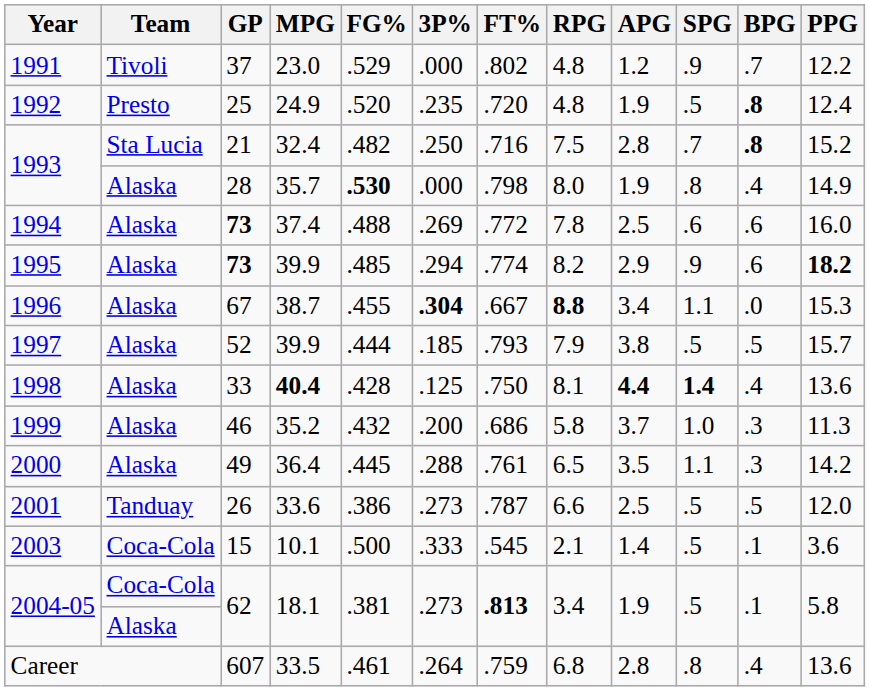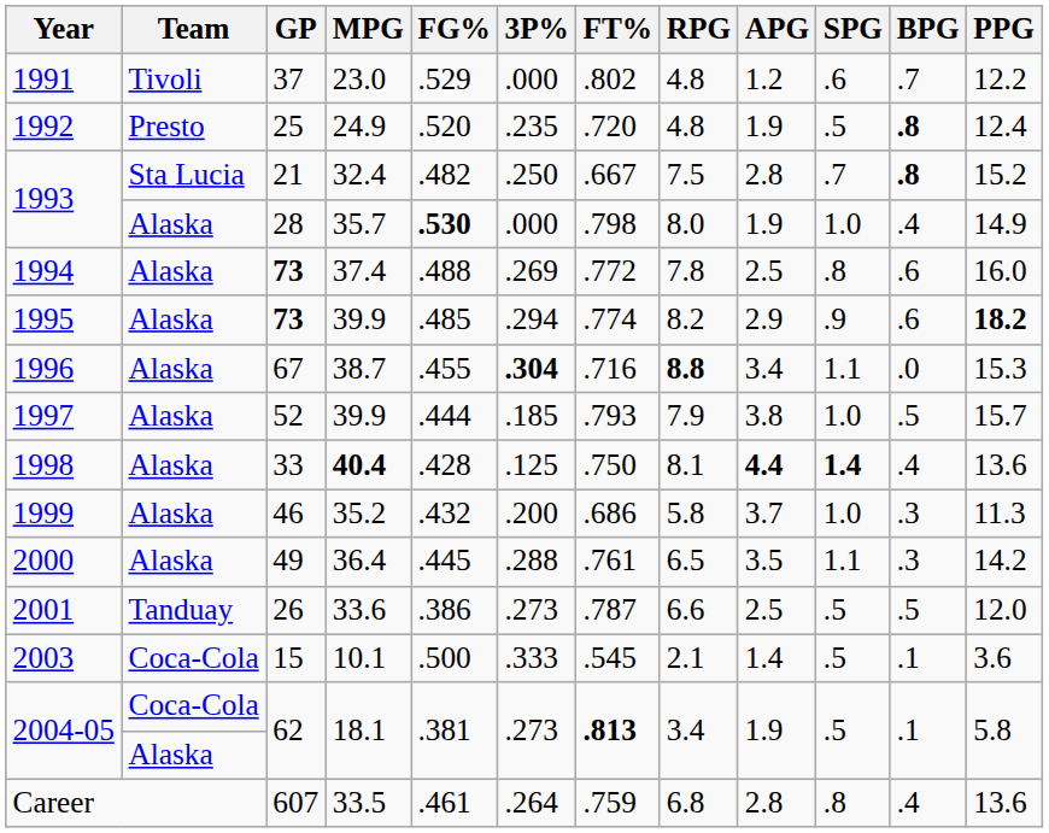 <table class="wikitable sortable">
 <tr>
 <th>Year</th>
 <th>Team</th>
 <th>GP</th>
 <th>MPG</th>
 <th>FG%</th>
 <th>3P%</th>
 <th>FT%</th>
 <th>RPG</th>
 <th>APG</th>
 <th>SPG</th>
 <th>BPG</th>
 <th>PPG</th>
 </tr>
 <tr>
 <td><a href='#'>1991</a></td>
 <td><a href='#'>Tivoli</a></td>
 <td>37</td>
 <td>23.0</td>
 <td>.529</td>
 <td>.000</td>
 <td>.802</td>
 <td>4.8</td>
 <td>1.2</td>
-<td>.9</td>
+<td>.6</td>
 <td>.7</td>
 <td>12.2</td>
 </tr>
 <tr>
 <td><a href='#'>1992</a></td>
 <td><a href='#'>Presto</a></td>
 <td>25</td>
 <td>24.9</td>
 <td>.520</td>
 <td>.235</td>
 <td>.720</td>
 <td>4.8</td>
 <td>1.9</td>
 <td>.5</td>
 <td><strong>.8</strong></td>
 <td>12.4</td>
 </tr>
 <tr>
 <td rowspan="2"><a href='#'>1993</a></td>
 <td><a href='#'>Sta Lucia</a></td>
 <td>21</td>
 <td>32.4</td>
 <td>.482</td>
 <td>.250</td>
-<td>.716</td>
+<td>.667</td>
 <td>7.5</td>
 <td>2.8</td>
 <td>.7</td>
 <td><strong>.8</strong></td>
 <td>15.2</td>
 </tr>
 <tr>
 <td><a href='#'>Alaska</a></td>
 <td>28</td>
 <td>35.7</td>
 <td><strong>.530</strong></td>
 <td>.000</td>
 <td>.798</td>
 <td>8.0</td>
 <td>1.9</td>
-<td>.8</td>
+<td>1.0</td>
 <td>.4</td>
 <td>14.9</td>
 </tr>
 <tr>
 <td><a href='#'>1994</a></td>
 <td><a href='#'>Alaska</a></td>
 <td><strong>73</strong></td>
 <td>37.4</td>
 <td>.488</td>
 <td>.269</td>
 <td>.772</td>
 <td>7.8</td>
 <td>2.5</td>
-<td>.6</td>
+<td>.8</td>
 <td>.6</td>
 <td>16.0</td>
 </tr>
 <tr>
 <td><a href='#'>1995</a></td>
 <td><a href='#'>Alaska</a></td>
 <td><strong>73</strong></td>
 <td>39.9</td>
 <td>.485</td>
 <td>.294</td>
 <td>.774</td>
 <td>8.2</td>
 <td>2.9</td>
 <td>.9</td>
 <td>.6</td>
 <td><strong>18.2</strong></td>
 </tr>
 <tr>
 <td><a href='#'>1996</a></td>
 <td><a href='#'>Alaska</a></td>
 <td>67</td>
 <td>38.7</td>
 <td>.455</td>
 <td><strong>.304</strong></td>
-<td>.667</td>
+<td>.716</td>
 <td><strong>8.8</strong></td>
 <td>3.4</td>
 <td>1.1</td>
 <td>.0</td>
 <td>15.3</td>
 </tr>
 <tr>
 <td><a href='#'>1997</a></td>
 <td><a href='#'>Alaska</a></td>
 <td>52</td>
 <td>39.9</td>
 <td>.444</td>
 <td>.185</td>
 <td>.793</td>
 <td>7.9</td>
 <td>3.8</td>
-<td>.5</td>
+<td>1.0</td>
 <td>.5</td>
 <td>15.7</td>
 </tr>
 <tr>
 <td><a href='#'>1998</a></td>
 <td><a href='#'>Alaska</a></td>
 <td>33</td>
 <td><strong>40.4</strong></td>
 <td>.428</td>
 <td>.125</td>
 <td>.750</td>
 <td>8.1</td>
 <td><strong>4.4</strong></td>
 <td><strong>1.4</strong></td>
 <td>.4</td>
 <td>13.6</td>
 </tr>
 <tr>
 <td><a href='#'>1999</a></td>
 <td><a href='#'>Alaska</a></td>
 <td>46</td>
 <td>35.2</td>
 <td>.432</td>
 <td>.200</td>
 <td>.686</td>
 <td>5.8</td>
 <td>3.7</td>
 <td>1.0</td>
 <td>.3</td>
 <td>11.3</td>
 </tr>
 <tr>
 <td><a href='#'>2000</a></td>
 <td><a href='#'>Alaska</a></td>
 <td>49</td>
 <td>36.4</td>
 <td>.445</td>
 <td>.288</td>
 <td>.761</td>
 <td>6.5</td>
 <td>3.5</td>
 <td>1.1</td>
 <td>.3</td>
 <td>14.2</td>
 </tr>
 <tr>
 <td><a href='#'>2001</a></td>
 <td><a href='#'>Tanduay</a></td>
 <td>26</td>
 <td>33.6</td>
 <td>.386</td>
 <td>.273</td>
 <td>.787</td>
 <td>6.6</td>
 <td>2.5</td>
 <td>.5</td>
 <td>.5</td>
 <td>12.0</td>
 </tr>
 <tr>
 <td><a href='#'>2003</a></td>
 <td><a href='#'>Coca-Cola</a></td>
 <td>15</td>
 <td>10.1</td>
 <td>.500</td>
 <td>.333</td>
 <td>.545</td>
 <td>2.1</td>
 <td>1.4</td>
 <td>.5</td>
 <td>.1</td>
 <td>3.6</td>
 </tr>
 <tr>
 <td rowspan="2"><a href='#'>2004-05</a></td>
 <td><a href='#'>Coca-Cola</a></td>
 <td rowspan="2">62</td>
 <td rowspan="2">18.1</td>
 <td rowspan="2">.381</td>
 <td rowspan="2">.273</td>
 <td rowspan="2"><strong>.813</strong></td>
 <td rowspan="2">3.4</td>
 <td rowspan="2">1.9</td>
 <td rowspan="2">.5</td>
 <td rowspan="2">.1</td>
 <td rowspan="2">5.8</td>
 </tr>
 <tr>
 <td><a href='#'>Alaska</a></td>
 </tr>
 <tr>
 <td colspan="2">Career</td>
 <td>607</td>
 <td>33.5</td>
 <td>.461</td>
 <td>.264</td>
 <td>.759</td>
 <td>6.8</td>
 <td>2.8</td>
 <td>.8</td>
 <td>.4</td>
 <td>13.6</td>
 </tr>
 </table>
